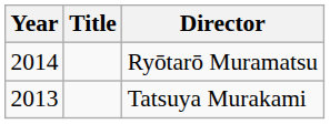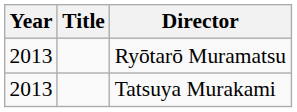 <table class="wikitable" style="text-align:left">
 <tr>
 <th>Year</th>
 <th>Title</th>
 <th>Director</th>
 </tr>
 <tr>
-<td align="center">2014</td>
+<td align="center">2013</td>
 <td></td>
 <td>Ryōtarō Muramatsu</td>
 </tr>
 <tr>
 <td align="center">2013</td>
 <td></td>
 <td>Tatsuya Murakami</td>
 </tr>
 </table>
